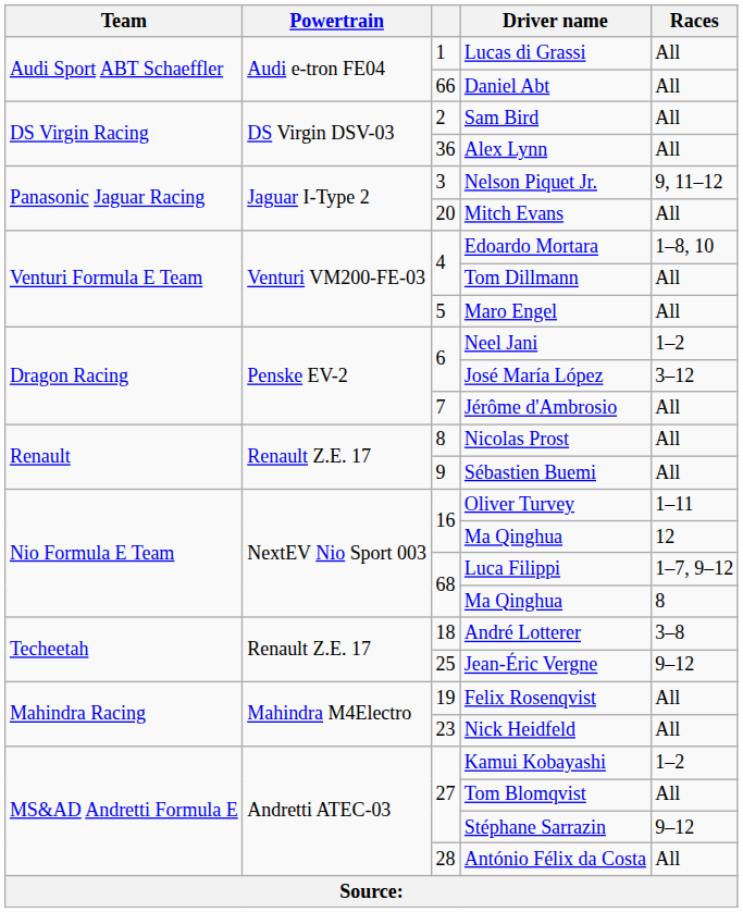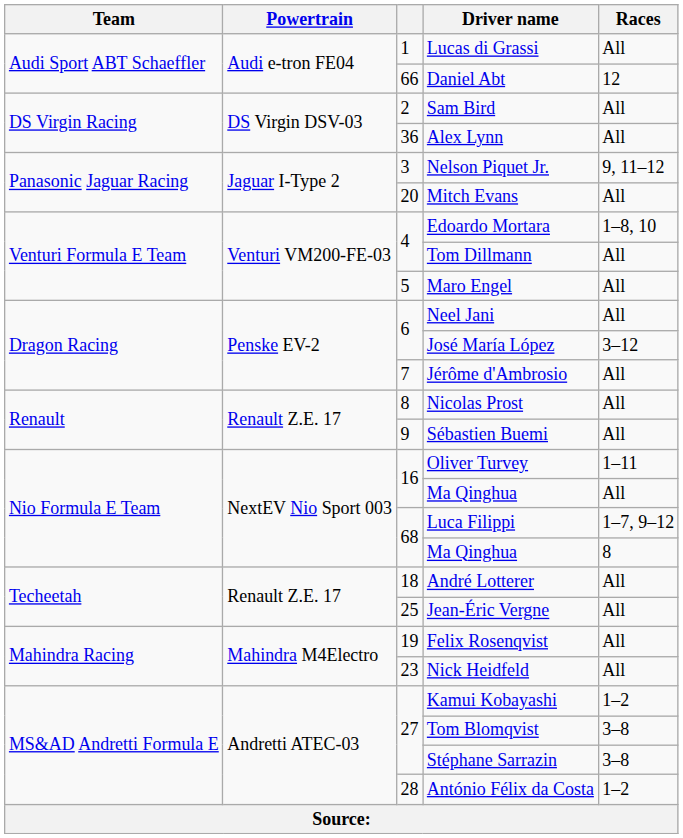 <table class="wikitable" border="1" style="font-size: 85%;">
 <tr>
 <th>Team</th>
 <th><a href='#'>Powertrain</a></th>
 <th></th>
 <th>Driver name</th>
 <th>Races</th>
 </tr>
 <tr>
 <td rowspan=2> <a href='#'>Audi Sport</a> <a href='#'>ABT Schaeffler</a></td>
 <td rowspan=2><a href='#'>Audi</a> e-tron FE04</td>
 <td>1</td>
 <td> <a href='#'>Lucas di Grassi</a></td>
 <td>All</td>
 </tr>
 <tr>
 <td>66</td>
 <td> <a href='#'>Daniel Abt</a></td>
-<td>All</td>
+<td>12</td>
 </tr>
 <tr>
 <td rowspan=2> <a href='#'>DS Virgin Racing</a></td>
 <td rowspan=2><a href='#'>DS</a> Virgin DSV-03</td>
 <td>2</td>
 <td> <a href='#'>Sam Bird</a></td>
 <td>All</td>
 </tr>
 <tr>
 <td>36</td>
 <td> <a href='#'>Alex Lynn</a></td>
 <td>All</td>
 </tr>
 <tr>
 <td rowspan=2> <a href='#'>Panasonic</a> <a href='#'>Jaguar Racing</a></td>
 <td rowspan=2><a href='#'>Jaguar</a> I-Type 2</td>
 <td>3</td>
 <td> <a href='#'>Nelson Piquet Jr.</a></td>
 <td>9, 11–12</td>
 </tr>
 <tr>
 <td>20</td>
 <td> <a href='#'>Mitch Evans</a></td>
 <td>All</td>
 </tr>
 <tr>
 <td rowspan=3> <a href='#'>Venturi Formula E Team</a></td>
 <td rowspan=3><a href='#'>Venturi</a> VM200-FE-03</td>
 <td rowspan=2>4</td>
 <td> <a href='#'>Edoardo Mortara</a></td>
 <td>1–8, 10</td>
 </tr>
 <tr>
 <td> <a href='#'>Tom Dillmann</a></td>
 <td>All</td>
 </tr>
 <tr>
 <td>5</td>
 <td> <a href='#'>Maro Engel</a></td>
 <td>All</td>
 </tr>
 <tr>
 <td rowspan=3> <a href='#'>Dragon Racing</a></td>
 <td rowspan=3><a href='#'>Penske</a> EV-2</td>
 <td rowspan=2>6</td>
 <td> <a href='#'>Neel Jani</a></td>
-<td>1–2</td>
+<td>All</td>
 </tr>
 <tr>
 <td> <a href='#'>José María López</a></td>
 <td>3–12</td>
 </tr>
 <tr>
 <td>7</td>
 <td> <a href='#'>Jérôme d'Ambrosio</a></td>
 <td>All</td>
 </tr>
 <tr>
 <td rowspan=2> <a href='#'>Renault</a> <a href='#'></a></td>
 <td rowspan=2><a href='#'>Renault</a> Z.E. 17</td>
 <td>8</td>
 <td> <a href='#'>Nicolas Prost</a></td>
 <td>All</td>
 </tr>
 <tr>
 <td>9</td>
 <td> <a href='#'>Sébastien Buemi</a></td>
 <td>All</td>
 </tr>
 <tr>
 <td rowspan=4> <a href='#'>Nio Formula E Team</a></td>
 <td rowspan=4>NextEV <a href='#'>Nio</a> Sport 003</td>
 <td rowspan=2>16</td>
 <td> <a href='#'>Oliver Turvey</a></td>
 <td>1–11</td>
 </tr>
 <tr>
 <td> <a href='#'>Ma Qinghua</a></td>
-<td>12</td>
+<td>All</td>
 </tr>
 <tr>
 <td rowspan=2>68</td>
 <td> <a href='#'>Luca Filippi</a></td>
 <td>1–7, 9–12</td>
 </tr>
 <tr>
 <td> <a href='#'>Ma Qinghua</a></td>
 <td>8</td>
 </tr>
 <tr>
 <td rowspan=2> <a href='#'>Techeetah</a></td>
 <td rowspan=2>Renault Z.E. 17</td>
 <td>18</td>
 <td> <a href='#'>André Lotterer</a></td>
-<td>3–8</td>
+<td>All</td>
 </tr>
 <tr>
 <td>25</td>
 <td> <a href='#'>Jean-Éric Vergne</a></td>
-<td>9–12</td>
+<td>All</td>
 </tr>
 <tr>
 <td rowspan=2> <a href='#'>Mahindra Racing</a></td>
 <td rowspan=2><a href='#'>Mahindra</a> M4Electro</td>
 <td>19</td>
 <td> <a href='#'>Felix Rosenqvist</a></td>
 <td>All</td>
 </tr>
 <tr>
 <td>23</td>
 <td> <a href='#'>Nick Heidfeld</a></td>
 <td>All</td>
 </tr>
 <tr>
 <td rowspan=4> <a href='#'>MS&AD</a> <a href='#'>Andretti Formula E</a></td>
 <td rowspan=4>Andretti ATEC-03</td>
 <td rowspan=3>27</td>
 <td> <a href='#'>Kamui Kobayashi</a></td>
 <td>1–2</td>
 </tr>
 <tr>
 <td> <a href='#'>Tom Blomqvist</a></td>
-<td>All</td>
+<td>3–8</td>
 </tr>
 <tr>
 <td> <a href='#'>Stéphane Sarrazin</a></td>
-<td>9–12</td>
+<td>3–8</td>
 </tr>
 <tr>
 <td>28</td>
 <td> <a href='#'>António Félix da Costa</a></td>
-<td>All</td>
+<td>1–2</td>
 </tr>
 <tr>
 <th colspan="5">Source:</th>
 </tr>
 </table>
